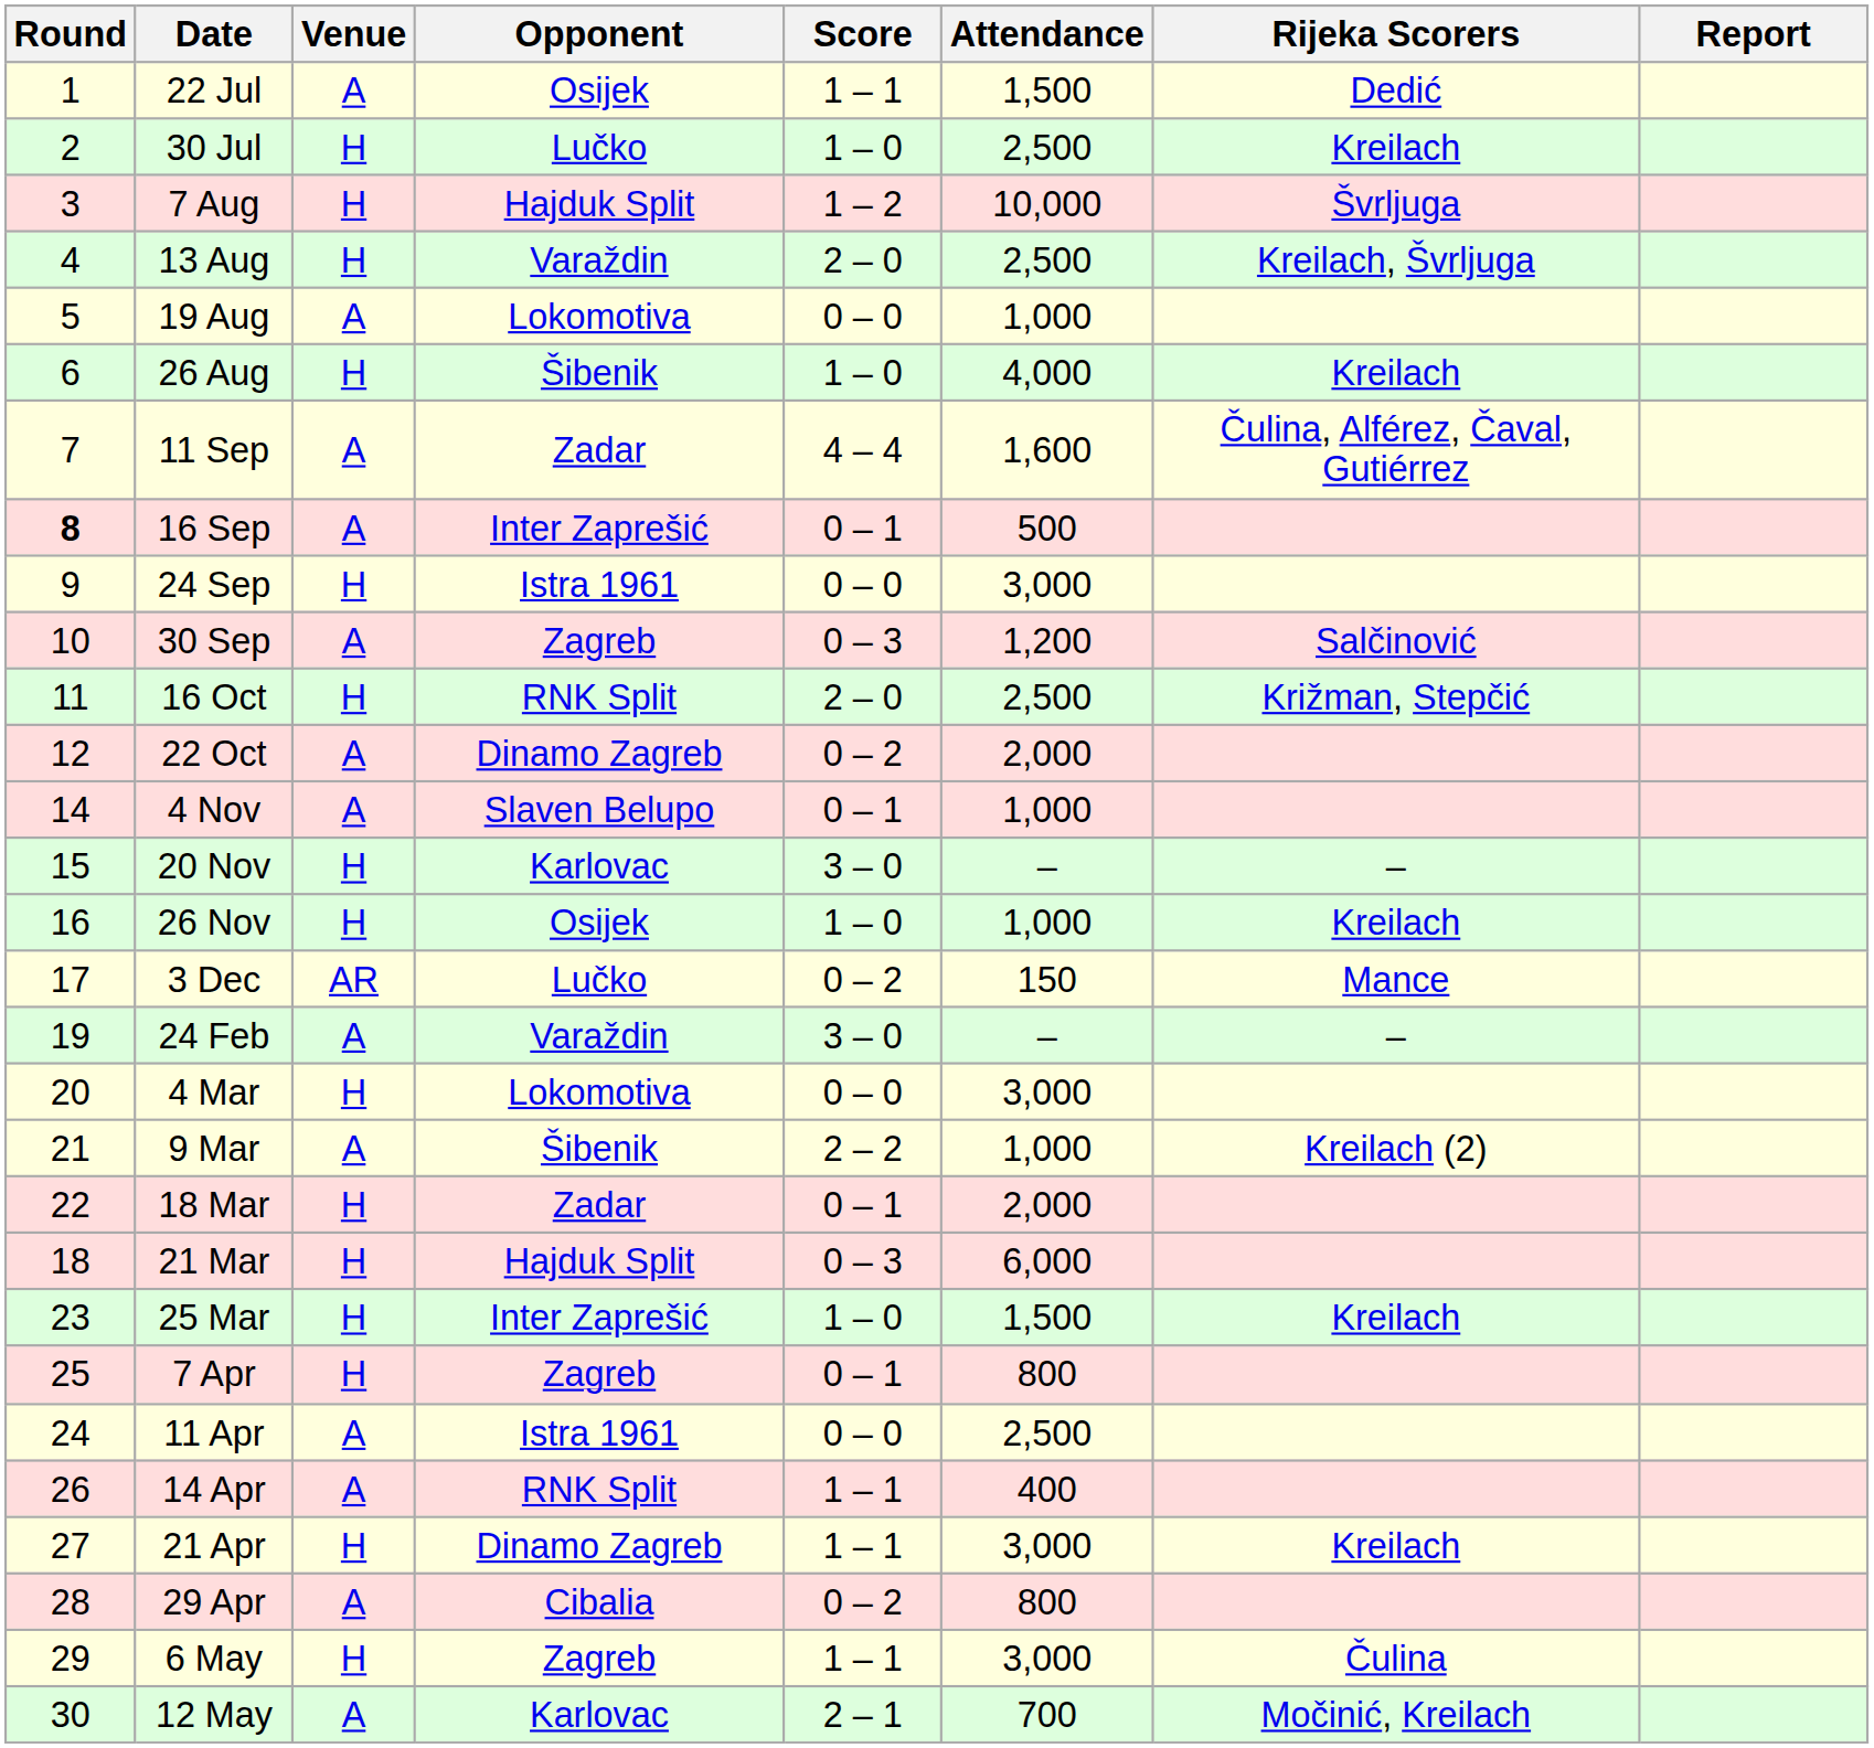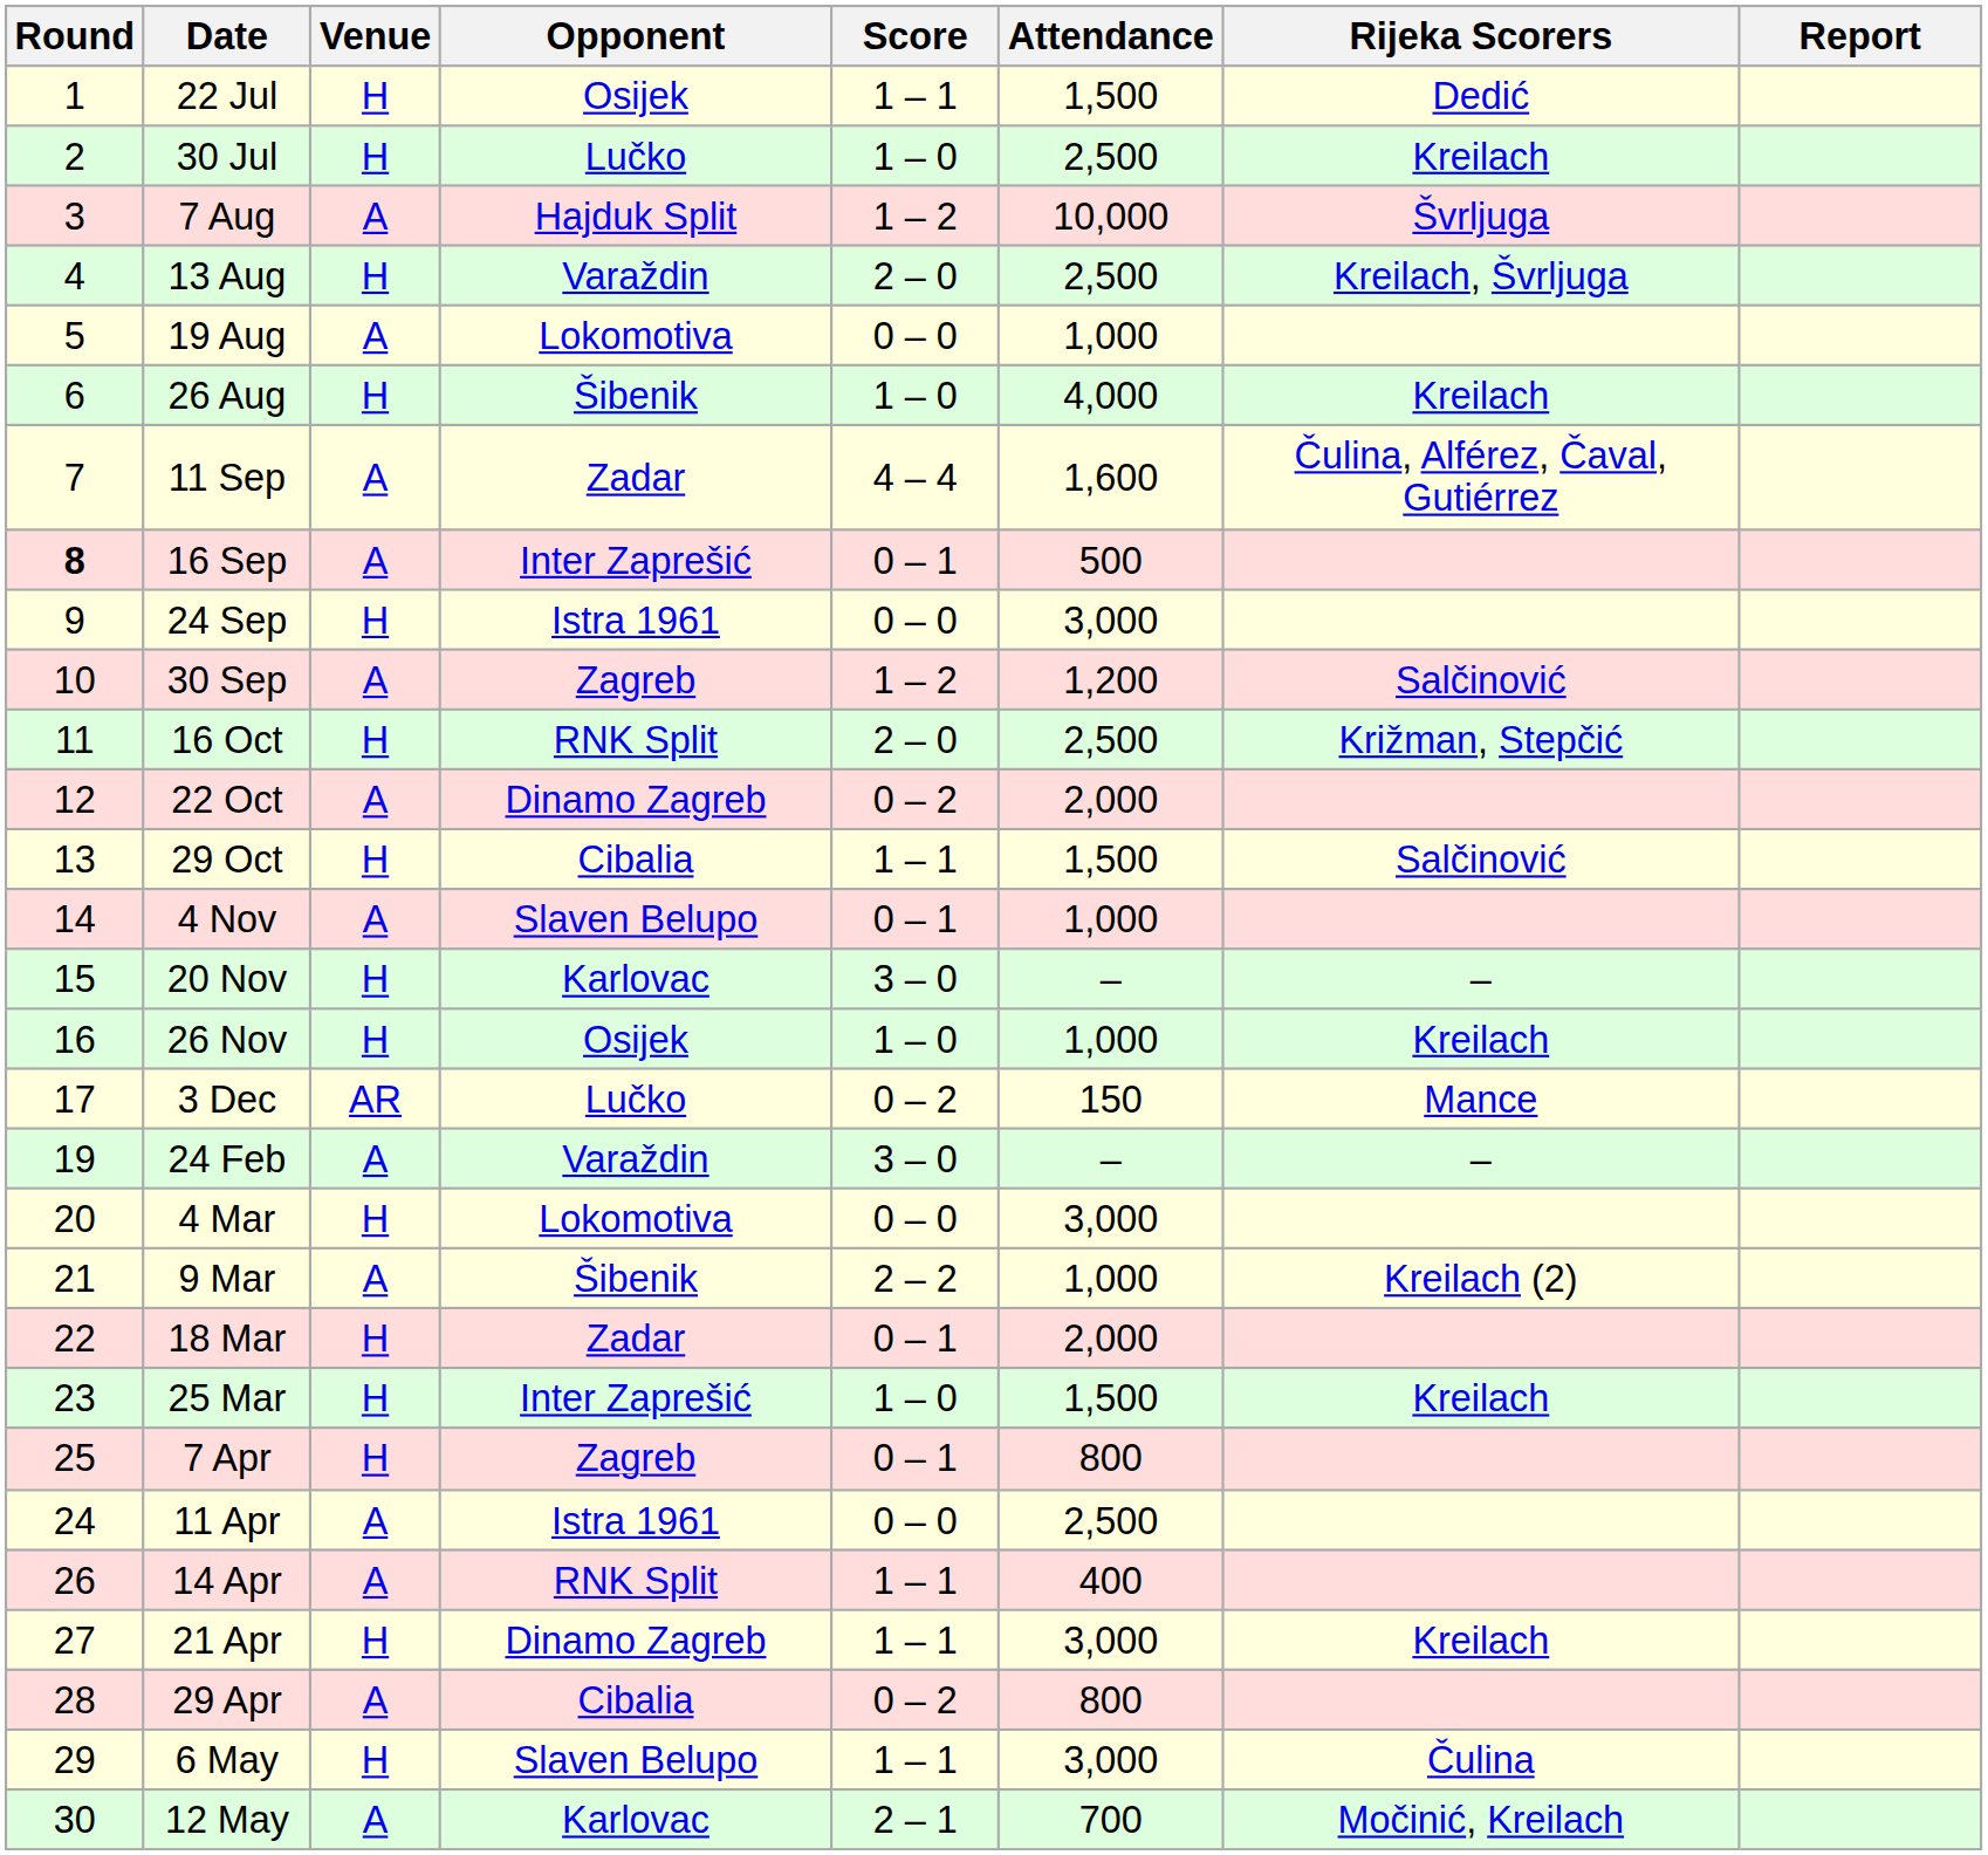 <table class="wikitable sortable" style="text-align: center; font-size:95%;">
 <tr>
 <th width="30">Round</th>
 <th width="60">Date</th>
 <th width="20">Venue</th>
 <th width="150">Opponent</th>
 <th width="60">Score</th>
 <th width="40">Attendance</th>
 <th width="200">Rijeka Scorers</th>
 <th width="90" class="unsortable">Report</th>
 </tr>
 <tr bgcolor="#ffffdd">
 <td>1</td>
 <td>22 Jul</td>
-<td><a href='#'>A</a></td>
+<td><a href='#'>H</a></td>
 <td><a href='#'>Osijek</a></td>
 <td>1 – 1</td>
 <td>1,500</td>
 <td><a href='#'>Dedić</a></td>
 <td></td>
 </tr>
 <tr bgcolor="#ddffdd">
 <td>2</td>
 <td>30 Jul</td>
 <td><a href='#'>H</a></td>
 <td><a href='#'>Lučko</a></td>
 <td>1 – 0</td>
 <td>2,500</td>
 <td><a href='#'>Kreilach</a></td>
 <td></td>
 </tr>
 <tr bgcolor="#ffdddd">
 <td>3</td>
 <td>7 Aug</td>
-<td><a href='#'>H</a></td>
+<td><a href='#'>A</a></td>
 <td><a href='#'>Hajduk Split</a></td>
 <td>1 – 2</td>
 <td>10,000</td>
 <td><a href='#'>Švrljuga</a></td>
 <td></td>
 </tr>
 <tr bgcolor="#ddffdd">
 <td>4</td>
 <td>13 Aug</td>
 <td><a href='#'>H</a></td>
 <td><a href='#'>Varaždin</a></td>
 <td>2 – 0</td>
 <td>2,500</td>
 <td><a href='#'>Kreilach</a>, <a href='#'>Švrljuga</a></td>
 <td></td>
 </tr>
 <tr bgcolor="#ffffdd">
 <td>5</td>
 <td>19 Aug</td>
 <td><a href='#'>A</a></td>
 <td><a href='#'>Lokomotiva</a></td>
 <td>0 – 0</td>
 <td>1,000</td>
 <td></td>
 <td></td>
 </tr>
 <tr bgcolor="#ddffdd">
 <td>6</td>
 <td>26 Aug</td>
 <td><a href='#'>H</a></td>
 <td><a href='#'>Šibenik</a></td>
 <td>1 – 0</td>
 <td>4,000</td>
 <td><a href='#'>Kreilach</a></td>
 <td></td>
 </tr>
 <tr bgcolor="#ffffdd">
 <td>7</td>
 <td>11 Sep</td>
 <td><a href='#'>A</a></td>
 <td><a href='#'>Zadar</a></td>
 <td>4 – 4</td>
 <td>1,600</td>
 <td><a href='#'>Čulina</a>, <a href='#'>Alférez</a>, <a href='#'>Čaval</a>, <a href='#'>Gutiérrez</a></td>
 <td></td>
 </tr>
 <tr bgcolor="#ffdddd">
 <td><strong>8</strong></td>
 <td>16 Sep</td>
 <td><a href='#'>A</a></td>
 <td><a href='#'>Inter Zaprešić</a></td>
 <td>0 – 1</td>
 <td>500</td>
 <td></td>
 <td></td>
 </tr>
 <tr bgcolor="#ffffdd">
 <td>9</td>
 <td>24 Sep</td>
 <td><a href='#'>H</a></td>
 <td><a href='#'>Istra 1961</a></td>
 <td>0 – 0</td>
 <td>3,000</td>
 <td></td>
 <td></td>
 </tr>
 <tr bgcolor="#ffdddd">
 <td>10</td>
 <td>30 Sep</td>
 <td><a href='#'>A</a></td>
 <td><a href='#'>Zagreb</a></td>
-<td>0 – 3</td>
+<td>1 – 2</td>
 <td>1,200</td>
 <td><a href='#'>Salčinović</a></td>
 <td></td>
 </tr>
 <tr bgcolor="#ddffdd">
 <td>11</td>
 <td>16 Oct</td>
 <td><a href='#'>H</a></td>
 <td><a href='#'>RNK Split</a></td>
 <td>2 – 0</td>
 <td>2,500</td>
 <td><a href='#'>Križman</a>, <a href='#'>Stepčić</a></td>
 <td></td>
 </tr>
 <tr bgcolor="#ffdddd">
 <td>12</td>
 <td>22 Oct</td>
 <td><a href='#'>A</a></td>
 <td><a href='#'>Dinamo Zagreb</a></td>
 <td>0 – 2</td>
 <td>2,000</td>
 <td></td>
+<td></td>
+</tr>
+<tr bgcolor="#ffffdd">
+<td>13</td>
+<td>29 Oct</td>
+<td><a href='#'>H</a></td>
+<td><a href='#'>Cibalia</a></td>
+<td>1 – 1</td>
+<td>1,500</td>
+<td><a href='#'>Salčinović</a></td>
 <td></td>
 </tr>
 <tr bgcolor="#ffdddd">
 <td>14</td>
 <td>4 Nov</td>
 <td><a href='#'>A</a></td>
 <td><a href='#'>Slaven Belupo</a></td>
 <td>0 – 1</td>
 <td>1,000</td>
 <td></td>
 <td></td>
 </tr>
 <tr bgcolor="#ddffdd">
 <td>15</td>
 <td>20 Nov</td>
 <td><a href='#'>H</a></td>
 <td><a href='#'>Karlovac</a></td>
 <td>3 – 0</td>
 <td>–</td>
 <td>–</td>
 <td></td>
 </tr>
 <tr bgcolor="#ddffdd">
 <td>16</td>
 <td>26 Nov</td>
 <td><a href='#'>H</a></td>
 <td><a href='#'>Osijek</a></td>
 <td>1 – 0</td>
 <td>1,000</td>
 <td><a href='#'>Kreilach</a></td>
 <td></td>
 </tr>
 <tr bgcolor="#ffffdd">
 <td>17</td>
 <td>3 Dec</td>
 <td><a href='#'>AR</a></td>
 <td><a href='#'>Lučko</a></td>
 <td>0 – 2</td>
 <td>150</td>
 <td><a href='#'>Mance</a></td>
 <td></td>
 </tr>
 <tr bgcolor="#ddffdd">
 <td>19</td>
 <td>24 Feb</td>
 <td><a href='#'>A</a></td>
 <td><a href='#'>Varaždin</a></td>
 <td>3 – 0</td>
 <td>–</td>
 <td>–</td>
 <td></td>
 </tr>
 <tr bgcolor="#ffffdd">
 <td>20</td>
 <td>4 Mar</td>
 <td><a href='#'>H</a></td>
 <td><a href='#'>Lokomotiva</a></td>
 <td>0 – 0</td>
 <td>3,000</td>
 <td></td>
 <td></td>
 </tr>
 <tr bgcolor="#ffffdd">
 <td>21</td>
 <td>9 Mar</td>
 <td><a href='#'>A</a></td>
 <td><a href='#'>Šibenik</a></td>
 <td>2 – 2</td>
 <td>1,000</td>
 <td><a href='#'>Kreilach</a> (2)</td>
 <td></td>
 </tr>
 <tr bgcolor="#ffdddd">
 <td>22</td>
 <td>18 Mar</td>
 <td><a href='#'>H</a></td>
 <td><a href='#'>Zadar</a></td>
 <td>0 – 1</td>
 <td>2,000</td>
 <td></td>
 <td></td>
 </tr>
-<tr bgcolor="#ffdddd">
-<td>18</td>
-<td>21 Mar</td>
-<td><a href='#'>H</a></td>
-<td><a href='#'>Hajduk Split</a></td>
-<td>0 – 3</td>
-<td>6,000</td>
-<td></td>
-<td></td>
-</tr>
 <tr bgcolor="#ddffdd">
 <td>23</td>
 <td>25 Mar</td>
 <td><a href='#'>H</a></td>
 <td><a href='#'>Inter Zaprešić</a></td>
 <td>1 – 0</td>
 <td>1,500</td>
 <td><a href='#'>Kreilach</a></td>
 <td></td>
 </tr>
 <tr bgcolor="#ffdddd">
 <td>25</td>
 <td>7 Apr</td>
 <td><a href='#'>H</a></td>
 <td><a href='#'>Zagreb</a></td>
 <td>0 – 1</td>
 <td>800</td>
 <td></td>
 <td></td>
 </tr>
 <tr bgcolor="#ffffdd">
 <td>24</td>
 <td>11 Apr</td>
 <td><a href='#'>A</a></td>
 <td><a href='#'>Istra 1961</a></td>
 <td>0 – 0</td>
 <td>2,500</td>
 <td></td>
 <td></td>
 </tr>
 <tr bgcolor="#ffdddd">
 <td>26</td>
 <td>14 Apr</td>
 <td><a href='#'>A</a></td>
 <td><a href='#'>RNK Split</a></td>
 <td>1 – 1</td>
 <td>400</td>
 <td></td>
 <td></td>
 </tr>
 <tr bgcolor="#ffffdd">
 <td>27</td>
 <td>21 Apr</td>
 <td><a href='#'>H</a></td>
 <td><a href='#'>Dinamo Zagreb</a></td>
 <td>1 – 1</td>
 <td>3,000</td>
 <td><a href='#'>Kreilach</a></td>
 <td></td>
 </tr>
 <tr bgcolor="#ffdddd">
 <td>28</td>
 <td>29 Apr</td>
 <td><a href='#'>A</a></td>
 <td><a href='#'>Cibalia</a></td>
 <td>0 – 2</td>
 <td>800</td>
 <td></td>
 <td></td>
 </tr>
 <tr bgcolor="#ffffdd">
 <td>29</td>
 <td>6 May</td>
 <td><a href='#'>H</a></td>
-<td><a href='#'>Zagreb</a></td>
+<td><a href='#'>Slaven Belupo</a></td>
 <td>1 – 1</td>
 <td>3,000</td>
 <td><a href='#'>Čulina</a></td>
 <td></td>
 </tr>
 <tr bgcolor="#ddffdd">
 <td>30</td>
 <td>12 May</td>
 <td><a href='#'>A</a></td>
 <td><a href='#'>Karlovac</a></td>
 <td>2 – 1</td>
 <td>700</td>
 <td><a href='#'>Močinić</a>, <a href='#'>Kreilach</a></td>
 <td></td>
 </tr>
 </table>
